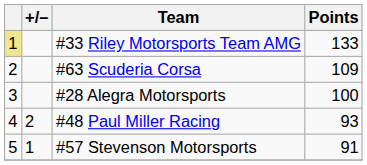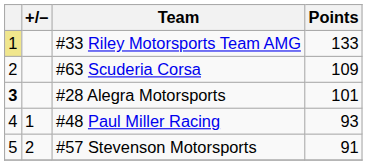 <table class="wikitable" style="font-size: 95%;">
 <tr>
 <th scope="col"></th>
 <th scope="col">+/–</th>
 <th scope="col">Team</th>
 <th scope="col">Points</th>
 </tr>
 <tr>
 <td align=center style="background: khaki;">1</td>
 <td align="left"></td>
 <td> #33 <a href='#'>Riley Motorsports Team AMG</a></td>
 <td align=right>133</td>
 </tr>
 <tr>
 <td align=center>2</td>
 <td align="left"></td>
 <td>  #63 <a href='#'>Scuderia Corsa</a></td>
 <td align=right>109</td>
 </tr>
 <tr>
-<td align=center>3</td>
+<td align=center><strong>3</strong></td>
 <td align="left"></td>
 <td>  #28 Alegra Motorsports</td>
-<td align=right>100</td>
+<td align=right>101</td>
 </tr>
 <tr>
 <td align=center>4</td>
-<td align="left"> 2</td>
+<td align="left"> 1</td>
 <td>  #48 <a href='#'>Paul Miller Racing</a></td>
 <td align=right>93</td>
 </tr>
 <tr>
 <td align=center>5</td>
-<td align="left"> 1</td>
+<td align="left"> 2</td>
 <td> #57 Stevenson Motorsports</td>
 <td align=right>91</td>
 </tr>
 <tr>
 </tr>
 </table>
